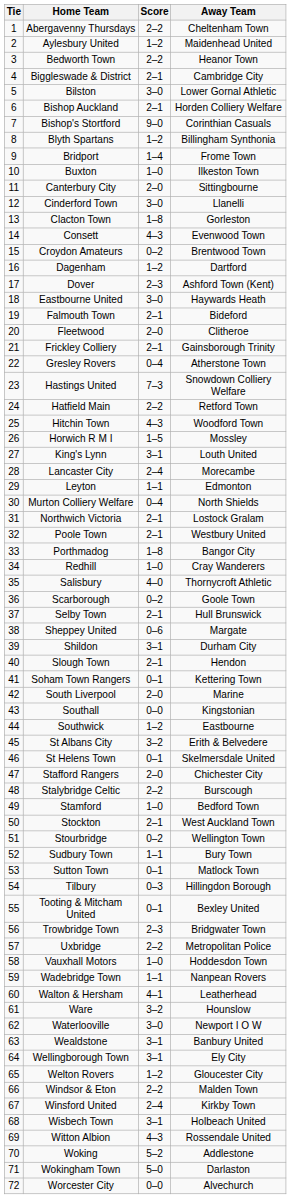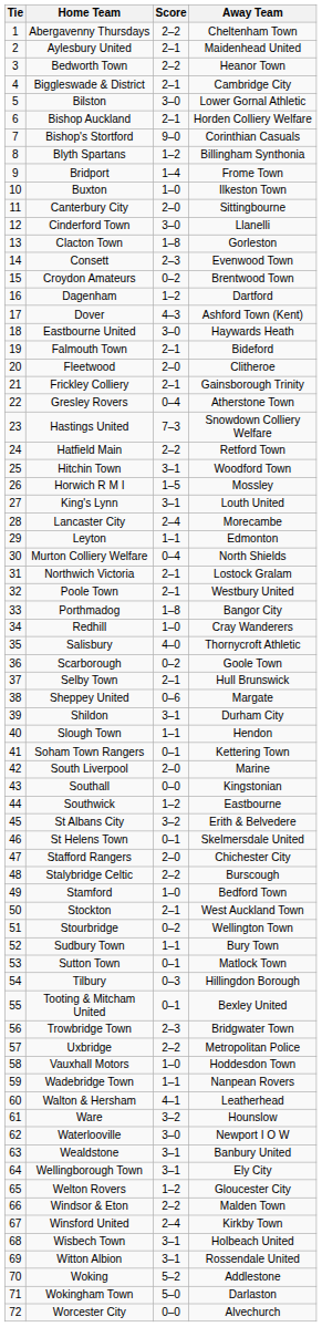 <table class="wikitable" style="text-align:center;">
 <tr>
 <th width=20>Tie</th>
 <th width=175>Home Team</th>
 <th width=20>Score</th>
 <th width=175>Away Team</th>
 </tr>
 <tr>
 <td>1</td>
 <td>Abergavenny Thursdays</td>
 <td>2–2</td>
 <td>Cheltenham Town</td>
 </tr>
 <tr>
 <td>2</td>
 <td>Aylesbury United</td>
-<td>1–2</td>
+<td>2–1</td>
 <td>Maidenhead United</td>
 </tr>
 <tr>
 <td>3</td>
 <td>Bedworth Town</td>
 <td>2–2</td>
 <td>Heanor Town</td>
 </tr>
 <tr>
 <td>4</td>
 <td>Biggleswade & District</td>
 <td>2–1</td>
 <td>Cambridge City</td>
 </tr>
 <tr>
 <td>5</td>
 <td>Bilston</td>
 <td>3–0</td>
 <td>Lower Gornal Athletic</td>
 </tr>
 <tr>
 <td>6</td>
 <td>Bishop Auckland</td>
 <td>2–1</td>
 <td>Horden Colliery Welfare</td>
 </tr>
 <tr>
 <td>7</td>
 <td>Bishop's Stortford</td>
 <td>9–0</td>
 <td>Corinthian Casuals</td>
 </tr>
 <tr>
 <td>8</td>
 <td>Blyth Spartans</td>
 <td>1–2</td>
 <td>Billingham Synthonia</td>
 </tr>
 <tr>
 <td>9</td>
 <td>Bridport</td>
 <td>1–4</td>
 <td>Frome Town</td>
 </tr>
 <tr>
 <td>10</td>
 <td>Buxton</td>
 <td>1–0</td>
 <td>Ilkeston Town</td>
 </tr>
 <tr>
 <td>11</td>
 <td>Canterbury City</td>
 <td>2–0</td>
 <td>Sittingbourne</td>
 </tr>
 <tr>
 <td>12</td>
 <td>Cinderford Town</td>
 <td>3–0</td>
 <td>Llanelli</td>
 </tr>
 <tr>
 <td>13</td>
 <td>Clacton Town</td>
 <td>1–8</td>
 <td>Gorleston</td>
 </tr>
 <tr>
 <td>14</td>
 <td>Consett</td>
-<td>4–3</td>
+<td>2–3</td>
 <td>Evenwood Town</td>
 </tr>
 <tr>
 <td>15</td>
 <td>Croydon Amateurs</td>
 <td>0–2</td>
 <td>Brentwood Town</td>
 </tr>
 <tr>
 <td>16</td>
 <td>Dagenham</td>
 <td>1–2</td>
 <td>Dartford</td>
 </tr>
 <tr>
 <td>17</td>
 <td>Dover</td>
-<td>2–3</td>
+<td>4–3</td>
 <td>Ashford Town (Kent)</td>
 </tr>
 <tr>
 <td>18</td>
 <td>Eastbourne United</td>
 <td>3–0</td>
 <td>Haywards Heath</td>
 </tr>
 <tr>
 <td>19</td>
 <td>Falmouth Town</td>
 <td>2–1</td>
 <td>Bideford</td>
 </tr>
 <tr>
 <td>20</td>
 <td>Fleetwood</td>
 <td>2–0</td>
 <td>Clitheroe</td>
 </tr>
 <tr>
 <td>21</td>
 <td>Frickley Colliery</td>
 <td>2–1</td>
 <td>Gainsborough Trinity</td>
 </tr>
 <tr>
 <td>22</td>
 <td>Gresley Rovers</td>
 <td>0–4</td>
 <td>Atherstone Town</td>
 </tr>
 <tr>
 <td>23</td>
 <td>Hastings United</td>
 <td>7–3</td>
 <td>Snowdown Colliery Welfare</td>
 </tr>
 <tr>
 <td>24</td>
 <td>Hatfield Main</td>
 <td>2–2</td>
 <td>Retford Town</td>
 </tr>
 <tr>
 <td>25</td>
 <td>Hitchin Town</td>
-<td>4–3</td>
+<td>3–1</td>
 <td>Woodford Town</td>
 </tr>
 <tr>
 <td>26</td>
 <td>Horwich R M I</td>
 <td>1–5</td>
 <td>Mossley</td>
 </tr>
 <tr>
 <td>27</td>
 <td>King's Lynn</td>
 <td>3–1</td>
 <td>Louth United</td>
 </tr>
 <tr>
 <td>28</td>
 <td>Lancaster City</td>
 <td>2–4</td>
 <td>Morecambe</td>
 </tr>
 <tr>
 <td>29</td>
 <td>Leyton</td>
 <td>1–1</td>
 <td>Edmonton</td>
 </tr>
 <tr>
 <td>30</td>
 <td>Murton Colliery Welfare</td>
 <td>0–4</td>
 <td>North Shields</td>
 </tr>
 <tr>
 <td>31</td>
 <td>Northwich Victoria</td>
 <td>2–1</td>
 <td>Lostock Gralam</td>
 </tr>
 <tr>
 <td>32</td>
 <td>Poole Town</td>
 <td>2–1</td>
 <td>Westbury United</td>
 </tr>
 <tr>
 <td>33</td>
 <td>Porthmadog</td>
 <td>1–8</td>
 <td>Bangor City</td>
 </tr>
 <tr>
 <td>34</td>
 <td>Redhill</td>
 <td>1–0</td>
 <td>Cray Wanderers</td>
 </tr>
 <tr>
 <td>35</td>
 <td>Salisbury</td>
 <td>4–0</td>
 <td>Thornycroft Athletic</td>
 </tr>
 <tr>
 <td>36</td>
 <td>Scarborough</td>
 <td>0–2</td>
 <td>Goole Town</td>
 </tr>
 <tr>
 <td>37</td>
 <td>Selby Town</td>
 <td>2–1</td>
 <td>Hull Brunswick</td>
 </tr>
 <tr>
 <td>38</td>
 <td>Sheppey United</td>
 <td>0–6</td>
 <td>Margate</td>
 </tr>
 <tr>
 <td>39</td>
 <td>Shildon</td>
 <td>3–1</td>
 <td>Durham City</td>
 </tr>
 <tr>
 <td>40</td>
 <td>Slough Town</td>
-<td>2–1</td>
+<td>1–1</td>
 <td>Hendon</td>
 </tr>
 <tr>
 <td>41</td>
 <td>Soham Town Rangers</td>
 <td>0–1</td>
 <td>Kettering Town</td>
 </tr>
 <tr>
 <td>42</td>
 <td>South Liverpool</td>
 <td>2–0</td>
 <td>Marine</td>
 </tr>
 <tr>
 <td>43</td>
 <td>Southall</td>
 <td>0–0</td>
 <td>Kingstonian</td>
 </tr>
 <tr>
 <td>44</td>
 <td>Southwick</td>
 <td>1–2</td>
 <td>Eastbourne</td>
 </tr>
 <tr>
 <td>45</td>
 <td>St Albans City</td>
 <td>3–2</td>
 <td>Erith & Belvedere</td>
 </tr>
 <tr>
 <td>46</td>
 <td>St Helens Town</td>
 <td>0–1</td>
 <td>Skelmersdale United</td>
 </tr>
 <tr>
 <td>47</td>
 <td>Stafford Rangers</td>
 <td>2–0</td>
 <td>Chichester City</td>
 </tr>
 <tr>
 <td>48</td>
 <td>Stalybridge Celtic</td>
 <td>2–2</td>
 <td>Burscough</td>
 </tr>
 <tr>
 <td>49</td>
 <td>Stamford</td>
 <td>1–0</td>
 <td>Bedford Town</td>
 </tr>
 <tr>
 <td>50</td>
 <td>Stockton</td>
 <td>2–1</td>
 <td>West Auckland Town</td>
 </tr>
 <tr>
 <td>51</td>
 <td>Stourbridge</td>
 <td>0–2</td>
 <td>Wellington Town</td>
 </tr>
 <tr>
 <td>52</td>
 <td>Sudbury Town</td>
 <td>1–1</td>
 <td>Bury Town</td>
 </tr>
 <tr>
 <td>53</td>
 <td>Sutton Town</td>
 <td>0–1</td>
 <td>Matlock Town</td>
 </tr>
 <tr>
 <td>54</td>
 <td>Tilbury</td>
 <td>0–3</td>
 <td>Hillingdon Borough</td>
 </tr>
 <tr>
 <td>55</td>
 <td>Tooting & Mitcham United</td>
 <td>0–1</td>
 <td>Bexley United</td>
 </tr>
 <tr>
 <td>56</td>
 <td>Trowbridge Town</td>
 <td>2–3</td>
 <td>Bridgwater Town</td>
 </tr>
 <tr>
 <td>57</td>
 <td>Uxbridge</td>
 <td>2–2</td>
 <td>Metropolitan Police</td>
 </tr>
 <tr>
 <td>58</td>
 <td>Vauxhall Motors</td>
 <td>1–0</td>
 <td>Hoddesdon Town</td>
 </tr>
 <tr>
 <td>59</td>
 <td>Wadebridge Town</td>
 <td>1–1</td>
 <td>Nanpean Rovers</td>
 </tr>
 <tr>
 <td>60</td>
 <td>Walton & Hersham</td>
 <td>4–1</td>
 <td>Leatherhead</td>
 </tr>
 <tr>
 <td>61</td>
 <td>Ware</td>
 <td>3–2</td>
 <td>Hounslow</td>
 </tr>
 <tr>
 <td>62</td>
 <td>Waterlooville</td>
 <td>3–0</td>
 <td>Newport I O W</td>
 </tr>
 <tr>
 <td>63</td>
 <td>Wealdstone</td>
 <td>3–1</td>
 <td>Banbury United</td>
 </tr>
 <tr>
 <td>64</td>
 <td>Wellingborough Town</td>
 <td>3–1</td>
 <td>Ely City</td>
 </tr>
 <tr>
 <td>65</td>
 <td>Welton Rovers</td>
 <td>1–2</td>
 <td>Gloucester City</td>
 </tr>
 <tr>
 <td>66</td>
 <td>Windsor & Eton</td>
 <td>2–2</td>
 <td>Malden Town</td>
 </tr>
 <tr>
 <td>67</td>
 <td>Winsford United</td>
 <td>2–4</td>
 <td>Kirkby Town</td>
 </tr>
 <tr>
 <td>68</td>
 <td>Wisbech Town</td>
 <td>3–1</td>
 <td>Holbeach United</td>
 </tr>
 <tr>
 <td>69</td>
 <td>Witton Albion</td>
-<td>4–3</td>
+<td>3–1</td>
 <td>Rossendale United</td>
 </tr>
 <tr>
 <td>70</td>
 <td>Woking</td>
 <td>5–2</td>
 <td>Addlestone</td>
 </tr>
 <tr>
 <td>71</td>
 <td>Wokingham Town</td>
 <td>5–0</td>
 <td>Darlaston</td>
 </tr>
 <tr>
 <td>72</td>
 <td>Worcester City</td>
 <td>0–0</td>
 <td>Alvechurch</td>
 </tr>
 </table>
